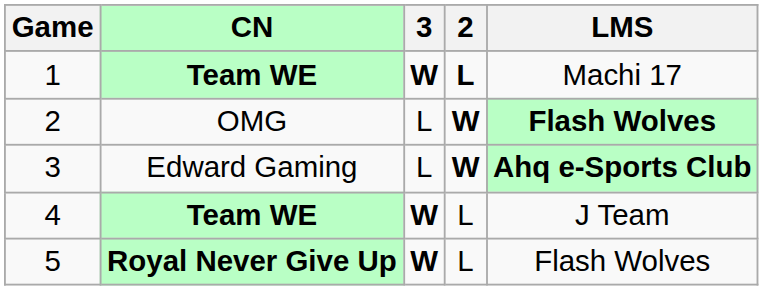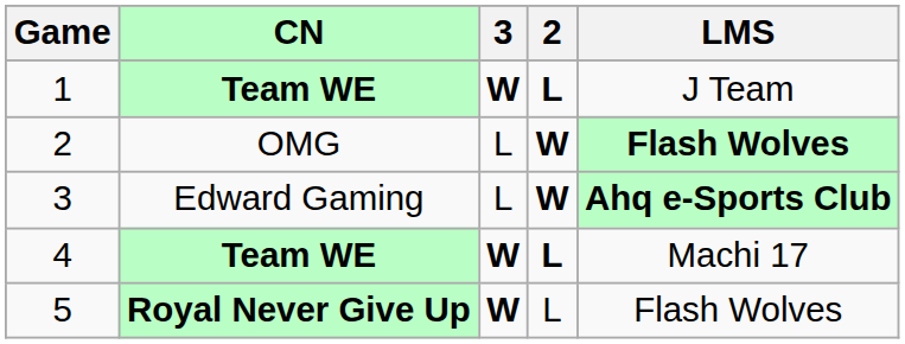 <table class="wikitable" style="text-align:center;">
 <tr>
 <th>Game</th>
 <th style="background:#B9FFC5">CN</th>
 <th>3</th>
 <th>2</th>
 <th>LMS</th>
 </tr>
 <tr>
 <td>1</td>
 <td style="background:#B9FFC5"><strong>Team WE</strong></td>
 <td><strong>W</strong></td>
 <td><strong>L</strong></td>
-<td>Machi 17</td>
+<td>J Team</td>
 </tr>
 <tr>
 <td>2</td>
 <td>OMG</td>
 <td>L</td>
 <td><strong>W</strong></td>
 <td style="background:#B9FFC5"><strong>Flash Wolves</strong></td>
 </tr>
 <tr>
 <td>3</td>
 <td>Edward Gaming</td>
 <td>L</td>
 <td><strong>W</strong></td>
 <td style="background:#B9FFC5"><strong>Ahq e-Sports Club</strong></td>
 </tr>
 <tr>
 <td>4</td>
 <td style="background:#B9FFC5"><strong>Team WE</strong></td>
 <td><strong>W</strong></td>
-<td>L</td>
-<td>J Team</td>
+<td><strong>L</strong></td>
+<td>Machi 17</td>
 </tr>
 <tr>
 <td>5</td>
 <td style="background:#B9FFC5"><strong>Royal Never Give Up</strong></td>
 <td><strong>W</strong></td>
 <td>L</td>
 <td>Flash Wolves</td>
 </tr>
 </table>
